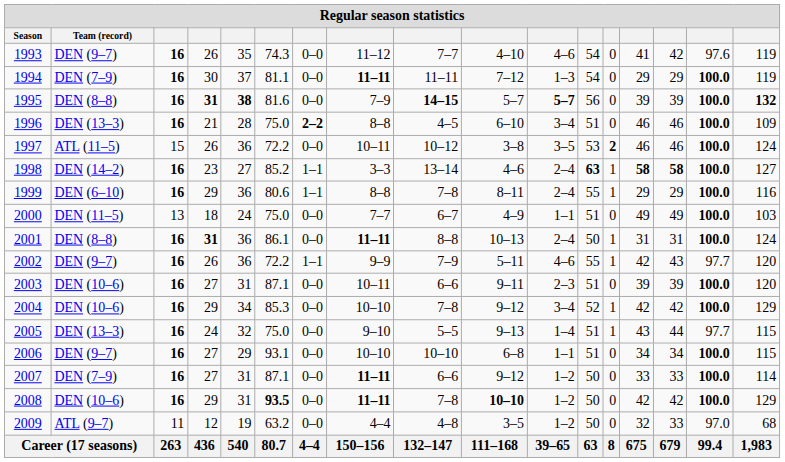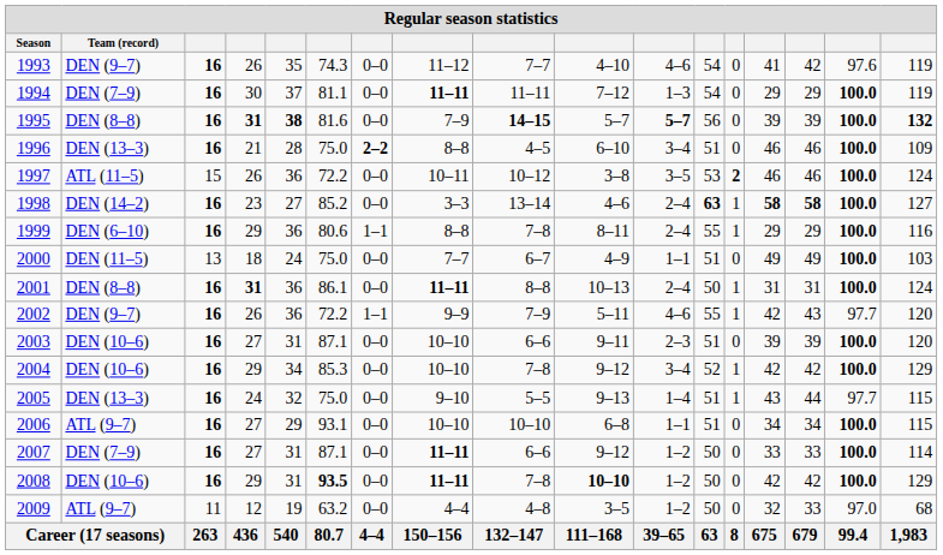 <table class="wikitable collapsible collapsed" style="margin: auto; text-align:right; font-size:90%; width:800px;">
 <tr>
 <th style="background-color:#dcdcdc;" colspan="17">Regular season statistics </th>
 </tr>
 <tr style="font-size:x-small;">
 <th>Season</th>
 <th>Team (record)</th>
 <th></th>
 <th></th>
 <th></th>
 <th></th>
 <th></th>
 <th></th>
 <th></th>
 <th></th>
 <th></th>
 <th></th>
 <th></th>
 <th></th>
 <th></th>
 <th></th>
 <th></th>
 </tr>
 <tr>
 <td style="text-align:center;"><a href='#'>1993</a></td>
 <td style="text-align:left;" nowrap="nowrap"><a href='#'>DEN</a> (<a href='#'>9–7</a>)</td>
 <td><strong>16</strong></td>
 <td>26</td>
 <td>35</td>
 <td>74.3</td>
 <td>0–0</td>
 <td>11–12</td>
 <td>7–7</td>
 <td>4–10</td>
 <td>4–6</td>
 <td>54</td>
 <td>0</td>
 <td>41</td>
 <td>42</td>
 <td>97.6</td>
 <td>119</td>
 </tr>
 <tr>
 <td style="text-align:center;"><a href='#'>1994</a></td>
 <td style="text-align:left;" nowrap="nowrap"><a href='#'>DEN</a> (<a href='#'>7–9</a>)</td>
 <td><strong>16</strong></td>
 <td>30</td>
 <td>37</td>
 <td>81.1</td>
 <td>0–0</td>
 <td><strong>11–11</strong></td>
 <td>11–11</td>
 <td>7–12</td>
 <td>1–3</td>
 <td>54</td>
 <td>0</td>
 <td>29</td>
 <td>29</td>
 <td><strong>100.0</strong></td>
 <td>119</td>
 </tr>
 <tr>
 <td style="text-align:center;"><a href='#'>1995</a></td>
 <td style="text-align:left;" nowrap="nowrap"><a href='#'>DEN</a> (<a href='#'>8–8</a>)</td>
 <td><strong>16</strong></td>
 <td><strong>31</strong></td>
 <td><strong>38</strong></td>
 <td>81.6</td>
 <td>0–0</td>
 <td>7–9</td>
 <td><strong>14–15</strong></td>
 <td>5–7</td>
 <td><strong>5–7</strong></td>
 <td>56</td>
 <td>0</td>
 <td>39</td>
 <td>39</td>
 <td><strong>100.0</strong></td>
 <td><strong>132</strong></td>
 </tr>
 <tr>
 <td style="text-align:center;"><a href='#'>1996</a></td>
 <td style="text-align:left;" nowrap="nowrap"><a href='#'>DEN</a> (<a href='#'>13–3</a>)</td>
 <td><strong>16</strong></td>
 <td>21</td>
 <td>28</td>
 <td>75.0</td>
 <td><strong>2–2</strong></td>
 <td>8–8</td>
 <td>4–5</td>
 <td>6–10</td>
 <td>3–4</td>
 <td>51</td>
 <td>0</td>
 <td>46</td>
 <td>46</td>
 <td><strong>100.0</strong></td>
 <td>109</td>
 </tr>
 <tr>
 <td style="text-align:center;"><a href='#'>1997</a></td>
 <td style="text-align:left;" nowrap="nowrap"><a href='#'>ATL</a> (<a href='#'>11–5</a>)</td>
 <td>15</td>
 <td>26</td>
 <td>36</td>
 <td>72.2</td>
 <td>0–0</td>
 <td>10–11</td>
 <td>10–12</td>
 <td>3–8</td>
 <td>3–5</td>
 <td>53</td>
 <td><strong>2</strong></td>
 <td>46</td>
 <td>46</td>
 <td><strong>100.0</strong></td>
 <td>124</td>
 </tr>
 <tr>
 <td style="text-align:center;"><a href='#'>1998</a></td>
 <td style="text-align:left;" nowrap="nowrap"><a href='#'>DEN</a> (<a href='#'>14–2</a>)</td>
 <td><strong>16</strong></td>
 <td>23</td>
 <td>27</td>
 <td>85.2</td>
-<td>1–1</td>
+<td>0–0</td>
 <td>3–3</td>
 <td>13–14</td>
 <td>4–6</td>
 <td>2–4</td>
 <td><strong>63</strong></td>
 <td>1</td>
 <td><strong>58</strong></td>
 <td><strong>58</strong></td>
 <td><strong>100.0</strong></td>
 <td>127</td>
 </tr>
 <tr>
 <td style="text-align:center;"><a href='#'>1999</a></td>
 <td style="text-align:left;" nowrap="nowrap"><a href='#'>DEN</a> (<a href='#'>6–10</a>)</td>
 <td><strong>16</strong></td>
 <td>29</td>
 <td>36</td>
 <td>80.6</td>
 <td>1–1</td>
 <td>8–8</td>
 <td>7–8</td>
 <td>8–11</td>
 <td>2–4</td>
 <td>55</td>
 <td>1</td>
 <td>29</td>
 <td>29</td>
 <td><strong>100.0</strong></td>
 <td>116</td>
 </tr>
 <tr>
 <td style="text-align:center;"><a href='#'>2000</a></td>
 <td style="text-align:left;" nowrap="nowrap"><a href='#'>DEN</a> (<a href='#'>11–5</a>)</td>
 <td>13</td>
 <td>18</td>
 <td>24</td>
 <td>75.0</td>
 <td>0–0</td>
 <td>7–7</td>
 <td>6–7</td>
 <td>4–9</td>
 <td>1–1</td>
 <td>51</td>
 <td>0</td>
 <td>49</td>
 <td>49</td>
 <td><strong>100.0</strong></td>
 <td>103</td>
 </tr>
 <tr>
 <td style="text-align:center;"><a href='#'>2001</a></td>
 <td style="text-align:left;" nowrap="nowrap"><a href='#'>DEN</a> (<a href='#'>8–8</a>)</td>
 <td><strong>16</strong></td>
 <td><strong>31</strong></td>
 <td>36</td>
 <td>86.1</td>
 <td>0–0</td>
 <td><strong>11–11</strong></td>
 <td>8–8</td>
 <td>10–13</td>
 <td>2–4</td>
 <td>50</td>
 <td>1</td>
 <td>31</td>
 <td>31</td>
 <td><strong>100.0</strong></td>
 <td>124</td>
 </tr>
 <tr>
 <td style="text-align:center;"><a href='#'>2002</a></td>
 <td style="text-align:left;" nowrap="nowrap"><a href='#'>DEN</a> (<a href='#'>9–7</a>)</td>
 <td><strong>16</strong></td>
 <td>26</td>
 <td>36</td>
 <td>72.2</td>
 <td>1–1</td>
 <td>9–9</td>
 <td>7–9</td>
 <td>5–11</td>
 <td>4–6</td>
 <td>55</td>
 <td>1</td>
 <td>42</td>
 <td>43</td>
 <td>97.7</td>
 <td>120</td>
 </tr>
 <tr>
 <td style="text-align:center;"><a href='#'>2003</a></td>
 <td style="text-align:left;" nowrap="nowrap"><a href='#'>DEN</a> (<a href='#'>10–6</a>)</td>
 <td><strong>16</strong></td>
 <td>27</td>
 <td>31</td>
 <td>87.1</td>
 <td>0–0</td>
-<td>10–11</td>
+<td>10–10</td>
 <td>6–6</td>
 <td>9–11</td>
 <td>2–3</td>
 <td>51</td>
 <td>0</td>
 <td>39</td>
 <td>39</td>
 <td><strong>100.0</strong></td>
 <td>120</td>
 </tr>
 <tr>
 <td style="text-align:center;"><a href='#'>2004</a></td>
 <td style="text-align:left;" nowrap="nowrap"><a href='#'>DEN</a> (<a href='#'>10–6</a>)</td>
 <td><strong>16</strong></td>
 <td>29</td>
 <td>34</td>
 <td>85.3</td>
 <td>0–0</td>
 <td>10–10</td>
 <td>7–8</td>
 <td>9–12</td>
 <td>3–4</td>
 <td>52</td>
 <td>1</td>
 <td>42</td>
 <td>42</td>
 <td><strong>100.0</strong></td>
 <td>129</td>
 </tr>
 <tr>
 <td style="text-align:center;"><a href='#'>2005</a></td>
 <td style="text-align:left;" nowrap="nowrap"><a href='#'>DEN</a> (<a href='#'>13–3</a>)</td>
 <td><strong>16</strong></td>
 <td>24</td>
 <td>32</td>
 <td>75.0</td>
 <td>0–0</td>
 <td>9–10</td>
 <td>5–5</td>
 <td>9–13</td>
 <td>1–4</td>
 <td>51</td>
 <td>1</td>
 <td>43</td>
 <td>44</td>
 <td>97.7</td>
 <td>115</td>
 </tr>
 <tr>
 <td style="text-align:center;"><a href='#'>2006</a></td>
-<td style="text-align:left;" nowrap="nowrap"><a href='#'>DEN</a> (<a href='#'>9–7</a>)</td>
+<td style="text-align:left;" nowrap="nowrap"><a href='#'>ATL</a> (<a href='#'>9–7</a>)</td>
 <td><strong>16</strong></td>
 <td>27</td>
 <td>29</td>
 <td>93.1</td>
 <td>0–0</td>
 <td>10–10</td>
 <td>10–10</td>
 <td>6–8</td>
 <td>1–1</td>
 <td>51</td>
 <td>0</td>
 <td>34</td>
 <td>34</td>
 <td><strong>100.0</strong></td>
 <td>115</td>
 </tr>
 <tr>
 <td style="text-align:center;"><a href='#'>2007</a></td>
 <td style="text-align:left;" nowrap="nowrap"><a href='#'>DEN</a> (<a href='#'>7–9</a>)</td>
 <td><strong>16</strong></td>
 <td>27</td>
 <td>31</td>
 <td>87.1</td>
 <td>0–0</td>
 <td><strong>11–11</strong></td>
 <td>6–6</td>
 <td>9–12</td>
 <td>1–2</td>
 <td>50</td>
 <td>0</td>
 <td>33</td>
 <td>33</td>
 <td><strong>100.0</strong></td>
 <td>114</td>
 </tr>
 <tr>
 <td style="text-align:center;"><a href='#'>2008</a></td>
 <td style="text-align:left;" nowrap="nowrap"><a href='#'>DEN</a> (<a href='#'>10–6</a>)</td>
 <td><strong>16</strong></td>
 <td>29</td>
 <td>31</td>
 <td><strong>93.5</strong></td>
 <td>0–0</td>
 <td><strong>11–11</strong></td>
 <td>7–8</td>
 <td><strong>10–10</strong></td>
 <td>1–2</td>
 <td>50</td>
 <td>0</td>
 <td>42</td>
 <td>42</td>
 <td><strong>100.0</strong></td>
 <td>129</td>
 </tr>
 <tr>
 <td style="text-align:center;"><a href='#'>2009</a></td>
 <td style="text-align:left;" nowrap="nowrap"><a href='#'>ATL</a> (<a href='#'>9–7</a>)</td>
 <td>11</td>
 <td>12</td>
 <td>19</td>
 <td>63.2</td>
 <td>0–0</td>
 <td>4–4</td>
 <td>4–8</td>
 <td>3–5</td>
 <td>1–2</td>
 <td>50</td>
 <td>0</td>
 <td>32</td>
 <td>33</td>
 <td>97.0</td>
 <td>68</td>
 </tr>
 <tr>
 <th colspan="2">Career (17 seasons)</th>
 <th>263</th>
 <th>436</th>
 <th>540</th>
 <th>80.7</th>
 <th>4–4</th>
 <th>150–156</th>
 <th>132–147</th>
 <th>111–168</th>
 <th>39–65</th>
 <th>63</th>
 <th>8</th>
 <th>675</th>
 <th>679</th>
 <th>99.4</th>
 <th>1,983</th>
 </tr>
 </table>
